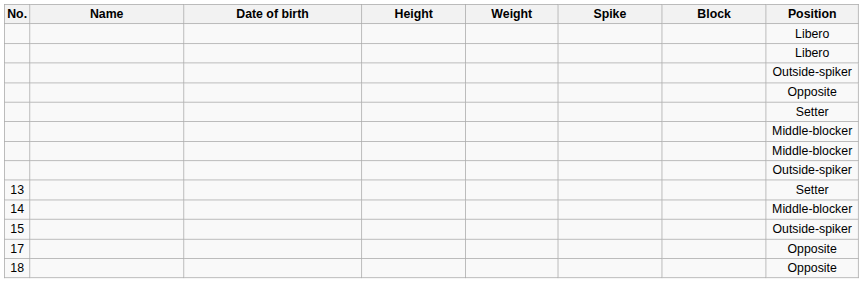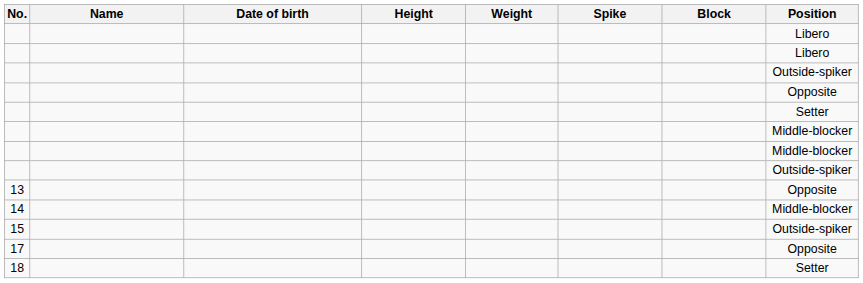 <table class="wikitable sortable" style="font-size:100%; text-align:center;">
 <tr>
 <th>No.</th>
 <th style="width:12em">Name</th>
 <th style="width:14em">Date of birth</th>
 <th style="width:8em">Height</th>
 <th style="width:7em">Weight</th>
 <th style="width:8em">Spike</th>
 <th style="width:8em">Block</th>
 <th style="width:7em">Position</th>
 </tr>
 <tr>
 <td></td>
 <td align=left> </td>
 <td align=right></td>
 <td></td>
 <td></td>
 <td></td>
 <td></td>
 <td>Libero</td>
 </tr>
 <tr>
 <td></td>
 <td align=left> </td>
 <td align=right></td>
 <td></td>
 <td></td>
 <td></td>
 <td></td>
 <td>Libero</td>
 </tr>
 <tr>
 <td></td>
 <td align=left> </td>
 <td align=right></td>
 <td></td>
 <td></td>
 <td></td>
 <td></td>
 <td>Outside-spiker</td>
 </tr>
 <tr>
 <td></td>
 <td align=left> </td>
 <td align=right></td>
 <td></td>
 <td></td>
 <td></td>
 <td></td>
 <td>Opposite</td>
 </tr>
 <tr>
 <td></td>
 <td align=left> </td>
 <td align=right></td>
 <td></td>
 <td></td>
 <td></td>
 <td></td>
 <td>Setter</td>
 </tr>
 <tr>
 <td></td>
 <td align=left> </td>
 <td align=right></td>
 <td></td>
 <td></td>
 <td></td>
 <td></td>
 <td>Middle-blocker</td>
 </tr>
 <tr>
 <td></td>
 <td align=left> </td>
 <td align=right></td>
 <td></td>
 <td></td>
 <td></td>
 <td></td>
 <td>Middle-blocker</td>
 </tr>
 <tr>
 <td></td>
 <td align=left> </td>
 <td align=right></td>
 <td></td>
 <td></td>
 <td></td>
 <td></td>
 <td>Outside-spiker</td>
 </tr>
 <tr>
 <td>13</td>
 <td align=left> </td>
 <td align=right></td>
 <td></td>
 <td></td>
 <td></td>
 <td></td>
-<td>Setter</td>
+<td>Opposite</td>
 </tr>
 <tr>
 <td>14</td>
 <td align=left> </td>
 <td align=right></td>
 <td></td>
 <td></td>
 <td></td>
 <td></td>
 <td>Middle-blocker</td>
 </tr>
 <tr>
 <td>15</td>
 <td align=left> </td>
 <td align=right></td>
 <td></td>
 <td></td>
 <td></td>
 <td></td>
 <td>Outside-spiker</td>
 </tr>
 <tr>
 <td>17</td>
 <td align=left> </td>
 <td align=right></td>
 <td></td>
 <td></td>
 <td></td>
 <td></td>
 <td>Opposite</td>
 </tr>
 <tr>
 <td>18</td>
 <td align=left> </td>
 <td align=right></td>
 <td></td>
 <td></td>
 <td></td>
 <td></td>
-<td>Opposite</td>
+<td>Setter</td>
 </tr>
 </table>
